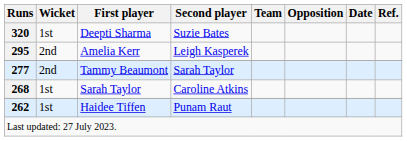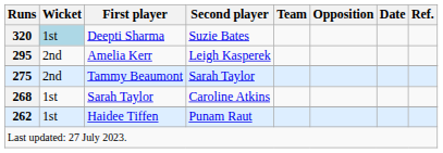 <table class="wikitable defaultleft col2center">
 <tr>
 <th scope=col>Runs</th>
 <th scope=col>Wicket</th>
 <th scope=col>First player</th>
 <th scope=col>Second player</th>
 <th scope=col>Team</th>
 <th scope=col>Opposition</th>
 <th scope=col>Date</th>
 <th scope=col>Ref.</th>
 </tr>
 <tr>
 <th scope=row>320</th>
-<td>1st</td>
+<td style="background: lightblue;">1st</td>
 <td><a href='#'>Deepti Sharma</a></td>
 <td><a href='#'>Suzie Bates</a></td>
 <td></td>
 <td></td>
 <td><a href='#'></a></td>
 <td></td>
 </tr>
 <tr>
 <th scope=row>295</th>
 <td>2nd</td>
 <td><a href='#'>Amelia Kerr</a></td>
 <td><a href='#'>Leigh Kasperek</a></td>
 <td></td>
 <td></td>
 <td><a href='#'></a></td>
 <td></td>
 </tr>
 <tr>
 </tr>
 <tr style="background-color:#def;">
-<th scope=row style="background-color:#def;">277</th>
+<th scope=row style="background-color:#def;">275</th>
 <td>2nd</td>
 <td><a href='#'>Tammy Beaumont</a></td>
 <td><a href='#'>Sarah Taylor</a></td>
 <td></td>
 <td></td>
 <td><a href='#'></a></td>
 <td></td>
 </tr>
 <tr>
 <th scope=row>268</th>
 <td>1st</td>
 <td><a href='#'>Sarah Taylor</a></td>
 <td><a href='#'>Caroline Atkins</a></td>
 <td></td>
 <td></td>
 <td><a href='#'></a></td>
 <td></td>
 </tr>
 <tr>
 </tr>
 <tr style="background-color:#def;">
 <th scope=row style="background-color:#def;">262</th>
 <td>1st</td>
 <td><a href='#'>Haidee Tiffen</a></td>
 <td><a href='#'>Punam Raut</a></td>
 <td></td>
 <td></td>
 <td><a href='#'></a></td>
 <td></td>
 </tr>
 <tr>
 <td scope=row colspan="8"><small>Last updated: 27 July 2023.</small></td>
 </tr>
 </table>
